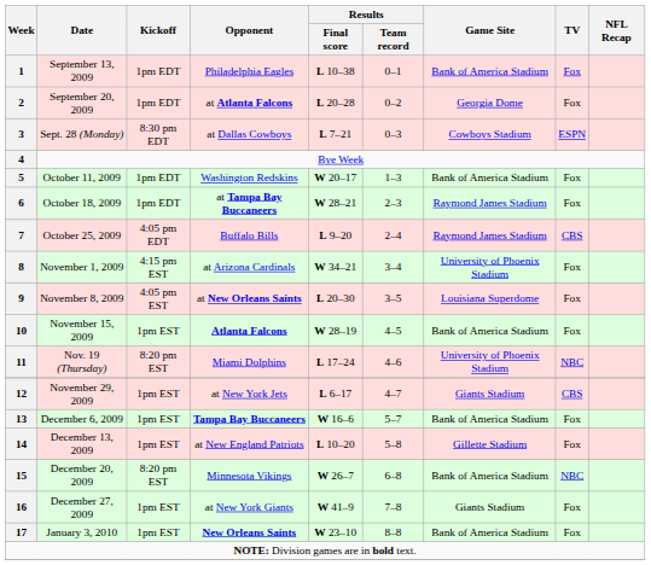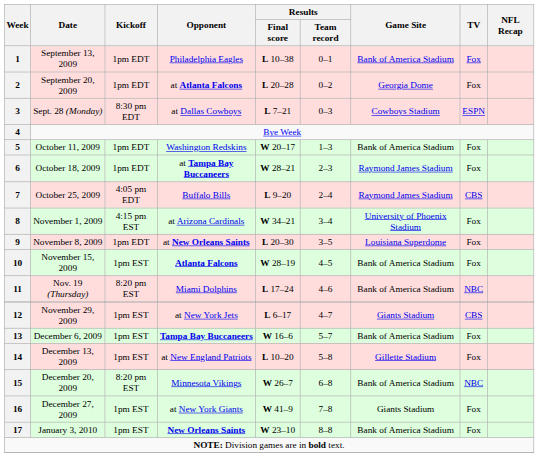 <table class="wikitable" align="center" style="font-size: 95%;">
 <tr>
 <th rowspan="2">Week</th>
 <th rowspan="2">Date</th>
 <th rowspan="2">Kickoff</th>
 <th rowspan="2">Opponent</th>
 <th colspan="2">Results</th>
 <th rowspan="2">Game Site</th>
 <th rowspan="2">TV</th>
 <th rowspan="2">NFL Recap</th>
 </tr>
 <tr>
 <th>Final score</th>
 <th>Team record</th>
 </tr>
 <tr style="background:#ffdddd;">
 <th align="center">1</th>
 <td align="center">September 13, 2009</td>
 <td align="center">1pm EDT</td>
 <td align="center"><a href='#'>Philadelphia Eagles</a></td>
 <td align="center"><strong>L</strong> 10–38</td>
 <td align="center">0–1</td>
 <td align="center"><a href='#'>Bank of America Stadium</a></td>
 <td align="center"><a href='#'>Fox</a></td>
 <td align="center"></td>
 </tr>
 <tr style="background:#ffdddd;">
 <th align="center">2</th>
 <td align="center">September 20, 2009</td>
 <td align="center">1pm EDT</td>
 <td align="center">at <strong><a href='#'>Atlanta Falcons</a></strong></td>
 <td align="center"><strong>L</strong> 20–28</td>
 <td align="center">0–2</td>
 <td align="center"><a href='#'>Georgia Dome</a></td>
 <td align="center">Fox</td>
 <td align="center"></td>
 </tr>
 <tr style="background:#ffdddd;">
 <th align="center">3</th>
 <td align="center">Sept. 28 <em>(Monday)</em></td>
 <td align="center">8:30 pm EDT</td>
 <td align="center">at <a href='#'>Dallas Cowboys</a></td>
 <td align="center"><strong>L</strong> 7–21</td>
 <td align="center">0–3</td>
 <td align="center"><a href='#'>Cowboys Stadium</a></td>
 <td align="center"><a href='#'>ESPN</a></td>
 <td align="center"></td>
 </tr>
 <tr>
 <th align="center">4</th>
 <td align="center" colspan="9" align="center"><a href='#'>Bye Week</a></td>
 </tr>
 <tr style="background:#ddffdd;">
 <th align="center">5</th>
 <td align="center">October 11, 2009</td>
 <td align="center">1pm EDT</td>
 <td align="center"><a href='#'>Washington Redskins</a></td>
 <td align="center"><strong>W</strong> 20–17</td>
 <td align="center">1–3</td>
 <td align="center">Bank of America Stadium</td>
 <td align="center">Fox</td>
 <td align="center"></td>
 </tr>
 <tr style="background:#ddffdd;">
 <th align="center">6</th>
 <td align="center">October 18, 2009</td>
 <td align="center">1pm EDT</td>
 <td align="center">at <strong><a href='#'>Tampa Bay Buccaneers</a></strong></td>
 <td align="center"><strong>W</strong> 28–21</td>
 <td align="center">2–3</td>
 <td align="center"><a href='#'>Raymond James Stadium</a></td>
 <td align="center">Fox</td>
 <td align="center"></td>
 </tr>
 <tr style="background:#ffdddd;">
 <th align="center">7</th>
 <td align="center">October 25, 2009</td>
 <td align="center">4:05 pm EDT</td>
 <td align="center"><a href='#'>Buffalo Bills</a></td>
 <td align="center"><strong>L</strong> 9–20</td>
 <td align="center">2–4</td>
 <td align="center"><a href='#'>Raymond James Stadium</a></td>
 <td align="center"><a href='#'>CBS</a></td>
 <td align="center"></td>
 </tr>
 <tr style="background:#ddffdd;">
 <th align="center">8</th>
 <td align="center">November 1, 2009</td>
 <td align="center">4:15 pm EST</td>
 <td align="center">at <a href='#'>Arizona Cardinals</a></td>
 <td align="center"><strong>W</strong> 34–21</td>
 <td align="center">3–4</td>
 <td align="center"><a href='#'>University of Phoenix Stadium</a></td>
 <td align="center">Fox</td>
 <td align="center"></td>
 </tr>
 <tr style="background:#ffdddd;">
 <th align="center">9</th>
 <td align="center">November 8, 2009</td>
-<td align="center">4:05 pm EST</td>
+<td align="center">1pm EDT</td>
 <td align="center">at <strong><a href='#'>New Orleans Saints</a></strong></td>
 <td align="center"><strong>L</strong> 20–30</td>
 <td align="center">3–5</td>
 <td align="center"><a href='#'>Louisiana Superdome</a></td>
 <td align="center">Fox</td>
 <td align="center"></td>
 </tr>
 <tr style="background:#ddffdd;">
 <th align="center">10</th>
 <td align="center">November 15, 2009</td>
 <td align="center">1pm EST</td>
 <td align="center"><strong><a href='#'>Atlanta Falcons</a></strong></td>
 <td align="center"><strong>W</strong> 28–19</td>
 <td align="center">4–5</td>
 <td align="center">Bank of America Stadium</td>
 <td align="center">Fox</td>
 <td align="center"></td>
 </tr>
 <tr style="background:#ffdddd;">
 <th align="center">11</th>
 <td align="center">Nov. 19 <em>(Thursday)</em></td>
 <td align="center">8:20 pm EST</td>
 <td align="center"><a href='#'>Miami Dolphins</a></td>
 <td align="center"><strong>L</strong> 17–24</td>
 <td align="center">4–6</td>
-<td align="center"><a href='#'>University of Phoenix Stadium</a></td>
+<td align="center">Bank of America Stadium</td>
 <td align="center"><a href='#'>NBC</a></td>
 <td align="center"></td>
 </tr>
 <tr>
 </tr>
 <tr style="background:#ffdddd;">
 <th align="center">12</th>
 <td align="center">November 29, 2009</td>
 <td align="center">1pm EST</td>
 <td align="center">at <a href='#'>New York Jets</a></td>
 <td align="center"><strong>L</strong> 6–17</td>
 <td align="center">4–7</td>
 <td align="center"><a href='#'>Giants Stadium</a></td>
 <td align="center"><a href='#'>CBS</a></td>
 <td align="center"></td>
 </tr>
 <tr style="background:#ddffdd;">
 <th align="center">13</th>
 <td align="center">December 6, 2009</td>
 <td align="center">1pm EST</td>
 <td align="center"><strong><a href='#'>Tampa Bay Buccaneers</a></strong></td>
 <td align="center"><strong>W</strong> 16–6</td>
 <td align="center">5–7</td>
 <td align="center">Bank of America Stadium</td>
 <td align="center">Fox</td>
 <td align="center"></td>
 </tr>
 <tr style="background:#ffdddd;">
 <th align="center">14</th>
 <td align="center">December 13, 2009</td>
 <td align="center">1pm EST</td>
 <td align="center">at <a href='#'>New England Patriots</a></td>
 <td align="center"><strong>L</strong> 10–20</td>
 <td align="center">5–8</td>
 <td align="center"><a href='#'>Gillette Stadium</a></td>
 <td align="center">Fox</td>
 <td align="center"></td>
 </tr>
 <tr style="background:#ddffdd;">
 <th align="center">15</th>
 <td align="center">December 20, 2009</td>
 <td align="center">8:20 pm EST</td>
 <td align="center"><a href='#'>Minnesota Vikings</a></td>
 <td align="center"><strong>W</strong> 26–7</td>
 <td align="center">6–8</td>
 <td align="center">Bank of America Stadium</td>
 <td align="center"><a href='#'>NBC</a></td>
 <td align="center"></td>
 </tr>
 <tr style="background:#ddffdd;">
 <th align="center">16</th>
 <td align="center">December 27, 2009</td>
 <td align="center">1pm EST</td>
 <td align="center">at <a href='#'>New York Giants</a></td>
 <td align="center"><strong>W</strong> 41–9</td>
 <td align="center">7–8</td>
 <td align="center">Giants Stadium</td>
 <td align="center">Fox</td>
 <td align="center"></td>
 </tr>
 <tr style="background:#ddffdd;">
 <th align="center">17</th>
 <td align="center">January 3, 2010</td>
 <td align="center">1pm EST</td>
 <td align="center"><strong><a href='#'>New Orleans Saints</a></strong></td>
 <td align="center"><strong>W</strong> 23–10</td>
 <td align="center">8–8</td>
 <td align="center">Bank of America Stadium</td>
 <td align="center">Fox</td>
 <td align="center"></td>
 </tr>
 <tr>
 <td colspan="9" align="center"><strong>NOTE:</strong> Division games are in <strong>bold</strong> text.</td>
 </tr>
 <tr>
 </tr>
 </table>
